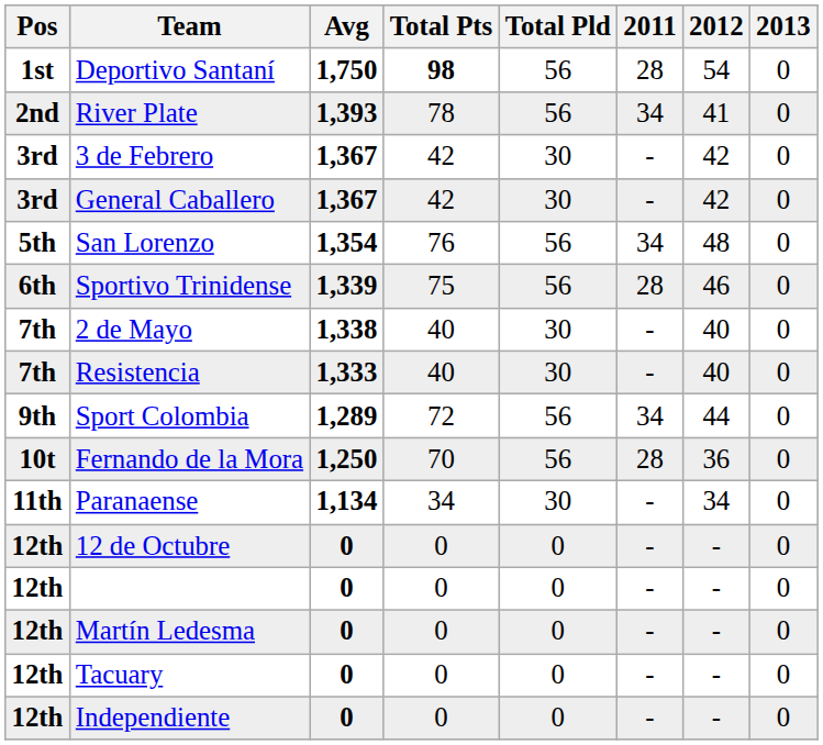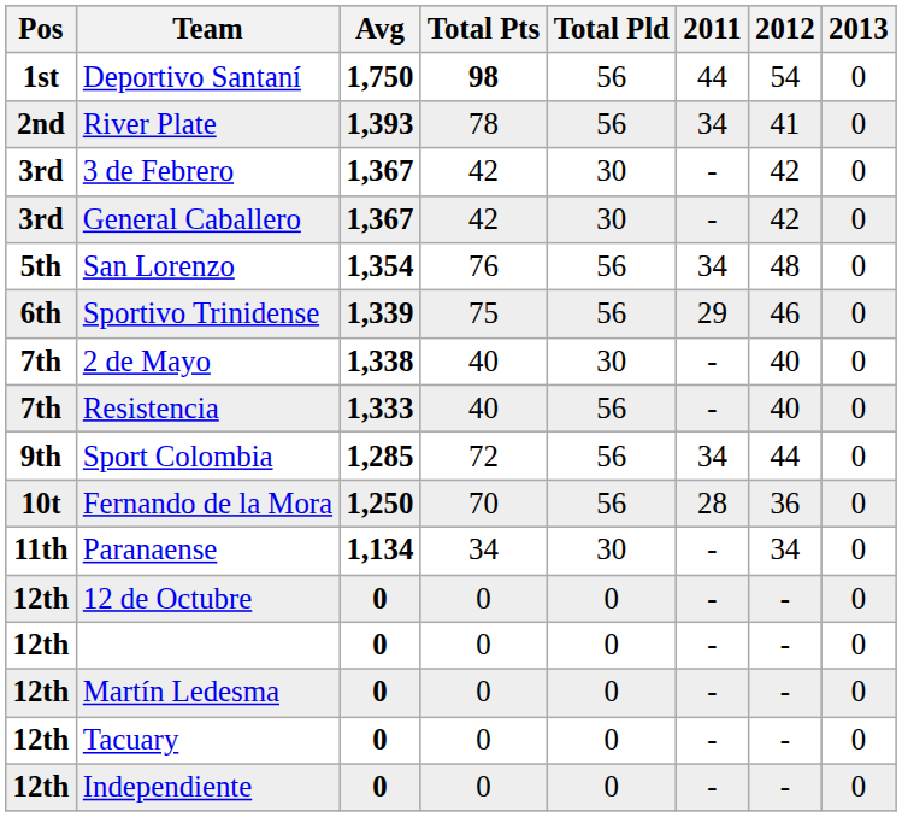 <table class="wikitable sortable">
 <tr style="background:#dddddd;">
 <th>Pos</th>
 <th>Team</th>
 <th>Avg</th>
 <th>Total Pts</th>
 <th>Total Pld</th>
 <th>2011</th>
 <th>2012</th>
 <th>2013</th>
 </tr>
 <tr align=center style="background:#ffffff;">
 <td><strong>1st</strong></td>
 <td align="left"><a href='#'>Deportivo Santaní</a></td>
 <td><strong>1,750</strong></td>
 <td><strong>98</strong></td>
 <td>56</td>
-<td>28</td>
+<td>44</td>
 <td>54</td>
 <td>0</td>
 </tr>
 <tr align=center style="background:#eeeeee;">
 <td><strong>2nd</strong></td>
 <td align="left"><a href='#'>River Plate</a></td>
 <td><strong>1,393</strong></td>
 <td>78</td>
 <td>56</td>
 <td>34</td>
 <td>41</td>
 <td>0</td>
 </tr>
 <tr align=center style="background:#ffffff;">
 <td><strong>3rd</strong></td>
 <td align="left"><a href='#'>3 de Febrero</a></td>
 <td><strong>1,367</strong></td>
 <td>42</td>
 <td>30</td>
 <td>-</td>
 <td>42</td>
 <td>0</td>
 </tr>
 <tr align=center style="background:#eeeeee;">
 <td><strong>3rd</strong></td>
 <td align="left"><a href='#'>General Caballero</a></td>
 <td><strong>1,367</strong></td>
 <td>42</td>
 <td>30</td>
 <td>-</td>
 <td>42</td>
 <td>0</td>
 </tr>
 <tr align=center style="background:#ffffff;">
 <td><strong>5th</strong></td>
 <td align="left"><a href='#'>San Lorenzo</a></td>
 <td><strong>1,354</strong></td>
 <td>76</td>
 <td>56</td>
 <td>34</td>
 <td>48</td>
 <td>0</td>
 </tr>
 <tr align=center style="background:#eeeeee;">
 <td><strong>6th</strong></td>
 <td align="left"><a href='#'>Sportivo Trinidense</a></td>
 <td><strong>1,339</strong></td>
 <td>75</td>
 <td>56</td>
-<td>28</td>
+<td>29</td>
 <td>46</td>
 <td>0</td>
 </tr>
 <tr align=center style="background:#ffffff;">
 <td><strong>7th</strong></td>
 <td align="left"><a href='#'>2 de Mayo</a></td>
 <td><strong>1,338</strong></td>
 <td>40</td>
 <td>30</td>
 <td>-</td>
 <td>40</td>
 <td>0</td>
 </tr>
 <tr align=center style="background:#eeeeee;">
 <td><strong>7th</strong></td>
 <td align="left"><a href='#'>Resistencia</a></td>
 <td><strong>1,333</strong></td>
 <td>40</td>
-<td>30</td>
+<td>56</td>
 <td>-</td>
 <td>40</td>
 <td>0</td>
 </tr>
 <tr align=center style="background:#ffffff;">
 <td><strong>9th</strong></td>
 <td align="left"><a href='#'>Sport Colombia</a></td>
-<td><strong>1,289</strong></td>
+<td><strong>1,285</strong></td>
 <td>72</td>
 <td>56</td>
 <td>34</td>
 <td>44</td>
 <td>0</td>
 </tr>
 <tr align=center style="background:#eeeeee;">
 <td><strong>10t</strong></td>
 <td align="left"><a href='#'>Fernando de la Mora</a></td>
 <td><strong>1,250</strong></td>
 <td>70</td>
 <td>56</td>
 <td>28</td>
 <td>36</td>
 <td>0</td>
 </tr>
 <tr align=center style="background:#ffffff;">
 <td><strong>11th</strong></td>
 <td align="left"><a href='#'>Paranaense</a></td>
 <td><strong>1,134</strong></td>
 <td>34</td>
 <td>30</td>
 <td>-</td>
 <td>34</td>
 <td>0</td>
 </tr>
 <tr align=center style="background:#eeeeee;">
 <td><strong>12th</strong></td>
 <td align="left"><a href='#'>12 de Octubre</a></td>
 <td><strong>0</strong></td>
 <td>0</td>
 <td>0</td>
 <td>-</td>
 <td>-</td>
 <td>0</td>
 </tr>
 <tr align=center style="background:#ffffff;">
 <td><strong>12th</strong></td>
 <td align="left"></td>
 <td><strong>0</strong></td>
 <td>0</td>
 <td>0</td>
 <td>-</td>
 <td>-</td>
 <td>0</td>
 </tr>
 <tr align=center style="background:#eeeeee;">
 <td><strong>12th</strong></td>
 <td align="left"><a href='#'>Martín Ledesma</a></td>
 <td><strong>0</strong></td>
 <td>0</td>
 <td>0</td>
 <td>-</td>
 <td>-</td>
 <td>0</td>
 </tr>
 <tr align=center style="background:#ffffff;">
 <td><strong>12th</strong></td>
 <td align="left"><a href='#'>Tacuary</a></td>
 <td><strong>0</strong></td>
 <td>0</td>
 <td>0</td>
 <td>-</td>
 <td>-</td>
 <td>0</td>
 </tr>
 <tr align=center style="background:#eeeeee;">
 <td><strong>12th</strong></td>
 <td align="left"><a href='#'>Independiente</a></td>
 <td><strong>0</strong></td>
 <td>0</td>
 <td>0</td>
 <td>-</td>
 <td>-</td>
 <td>0</td>
 </tr>
 </table>
